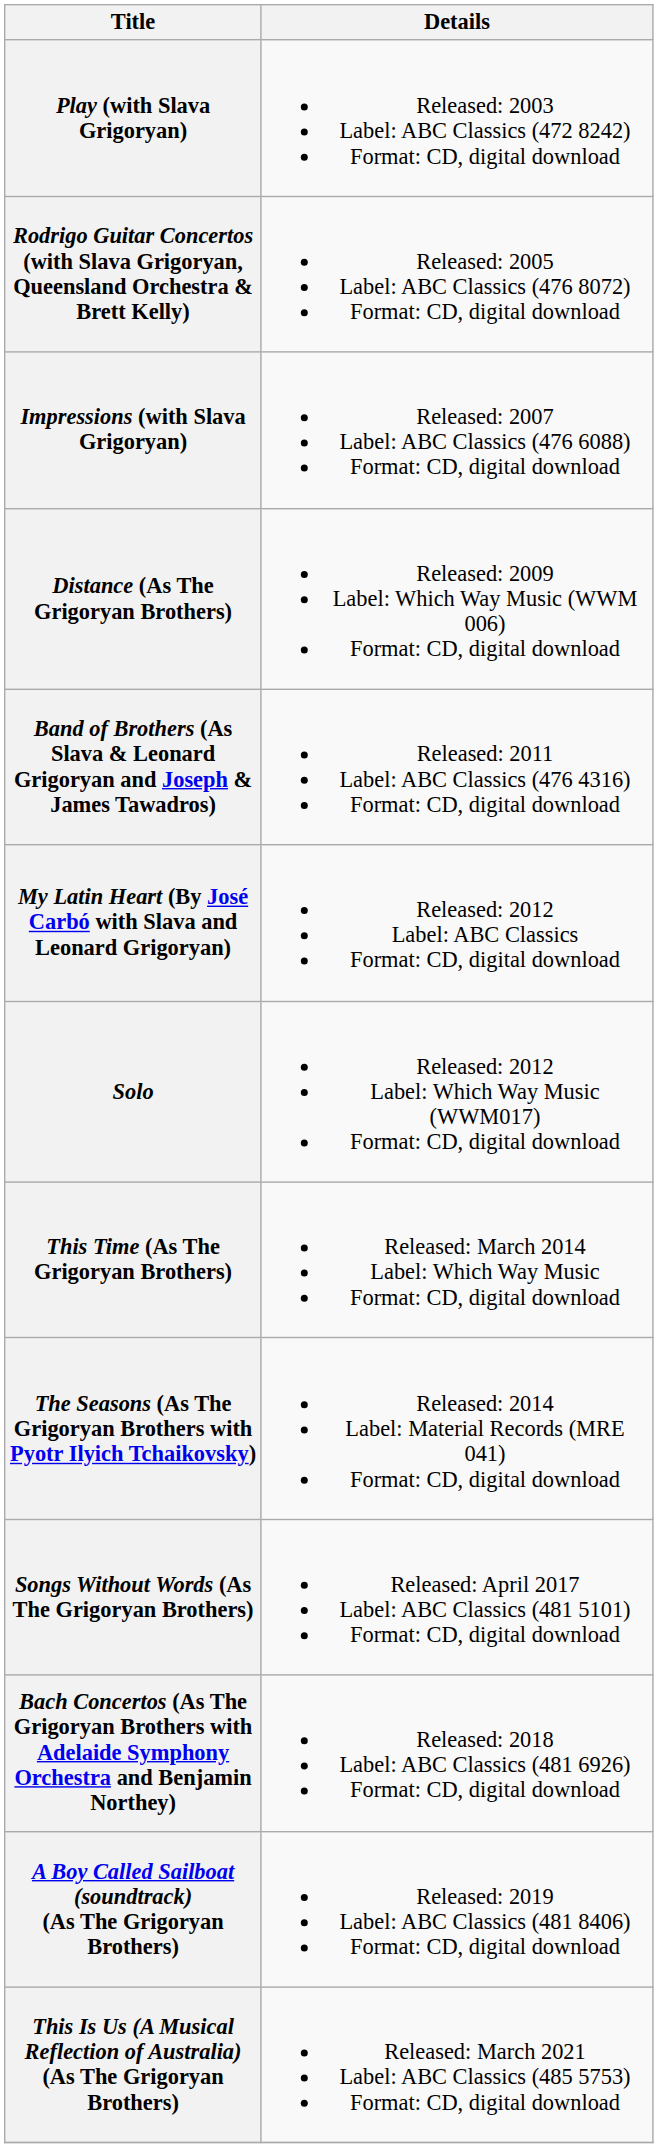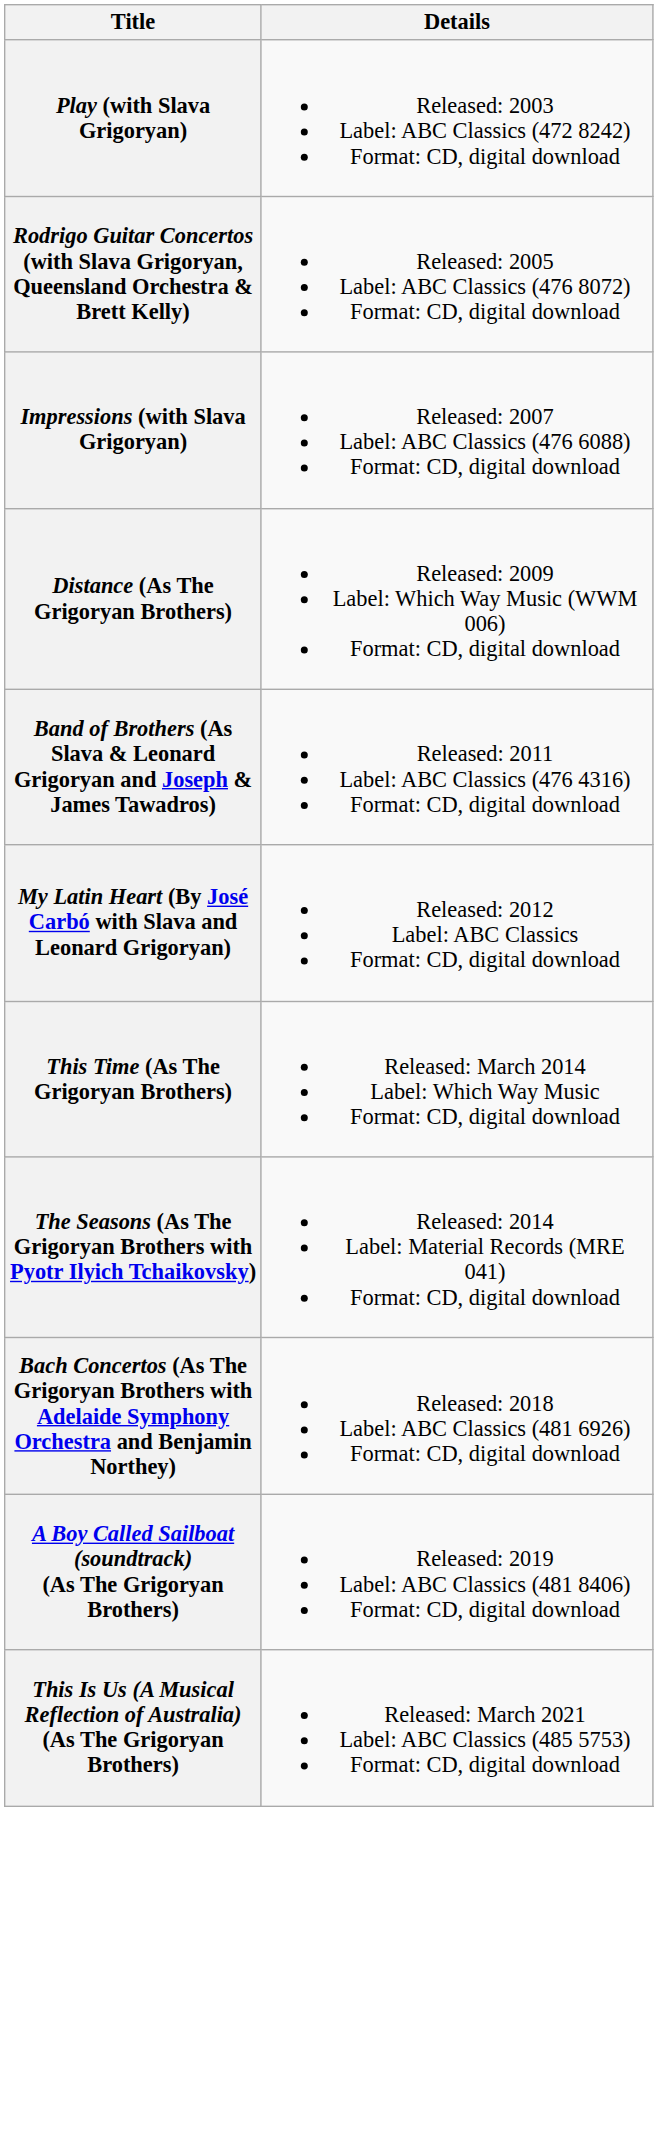 <table class="wikitable plainrowheaders" style="text-align:center;" border="1">
 <tr>
 <th scope="col" style="width:11em;">Title</th>
 <th scope="col" style="width:17em;">Details</th>
 </tr>
 <tr>
 <th scope="row"><em>Play</em> (with Slava Grigoryan)</th>
 <td><br><ul><li>Released: 2003</li><li>Label: ABC Classics (472 8242)</li><li>Format: CD, digital download</li></ul></td>
 </tr>
 <tr>
 <th scope="row"><em>Rodrigo Guitar Concertos</em> (with Slava Grigoryan, Queensland Orchestra & Brett Kelly)</th>
 <td><br><ul><li>Released: 2005</li><li>Label: ABC Classics (476 8072)</li><li>Format: CD, digital download</li></ul></td>
 </tr>
 <tr>
 <th scope="row"><em>Impressions</em> (with Slava Grigoryan)</th>
 <td><br><ul><li>Released: 2007</li><li>Label: ABC Classics (476 6088)</li><li>Format: CD, digital download</li></ul></td>
 </tr>
 <tr>
 <th scope="row"><em>Distance</em> (As The Grigoryan Brothers)</th>
 <td><br><ul><li>Released: 2009</li><li>Label: Which Way Music (WWM 006)</li><li>Format: CD, digital download</li></ul></td>
 </tr>
 <tr>
 <th scope="row"><em>Band of Brothers</em> (As Slava & Leonard Grigoryan and <a href='#'>Joseph</a> & James Tawadros)</th>
 <td><br><ul><li>Released: 2011</li><li>Label: ABC Classics (476 4316)</li><li>Format: CD, digital download</li></ul></td>
 </tr>
 <tr>
 <th scope="row"><em>My Latin Heart</em> (By <a href='#'>José Carbó</a> with Slava and Leonard Grigoryan)</th>
 <td><br><ul><li>Released: 2012</li><li>Label: ABC Classics</li><li>Format: CD, digital download</li></ul></td>
 </tr>
 <tr>
-<th scope="row"><em>Solo</em></th>
-<td><br><ul><li>Released: 2012</li><li>Label: Which Way Music (WWM017)</li><li>Format: CD, digital download</li></ul></td>
-</tr>
-<tr>
 <th scope="row"><em>This Time</em> (As The Grigoryan Brothers)</th>
 <td><br><ul><li>Released: March 2014</li><li>Label: Which Way Music</li><li>Format: CD, digital download</li></ul></td>
 </tr>
 <tr>
 <th scope="row"><em>The Seasons</em> (As The Grigoryan Brothers with <a href='#'>Pyotr Ilyich Tchaikovsky</a>)</th>
 <td><br><ul><li>Released: 2014</li><li>Label: Material Records (MRE 041)</li><li>Format: CD, digital download</li></ul></td>
-</tr>
-<tr>
-<th scope="row"><em>Songs Without Words</em> (As The Grigoryan Brothers)</th>
-<td><br><ul><li>Released: April 2017</li><li>Label: ABC Classics (481 5101)</li><li>Format: CD, digital download</li></ul></td>
 </tr>
 <tr>
 <th scope="row"><em>Bach Concertos</em> (As The Grigoryan Brothers with <a href='#'>Adelaide Symphony Orchestra</a> and Benjamin Northey)</th>
 <td><br><ul><li>Released: 2018</li><li>Label: ABC Classics (481 6926)</li><li>Format: CD, digital download</li></ul></td>
 </tr>
 <tr>
 <th scope="row"><em><a href='#'>A Boy Called Sailboat</a> (soundtrack)</em> <br>(As The Grigoryan Brothers)</th>
 <td><br><ul><li>Released: 2019</li><li>Label: ABC Classics (481 8406)</li><li>Format: CD, digital download</li></ul></td>
 </tr>
 <tr>
 <th scope="row"><em>This Is Us (A Musical Reflection of Australia)</em> (As The Grigoryan Brothers)</th>
 <td><br><ul><li>Released: March 2021</li><li>Label: ABC Classics (485 5753)</li><li>Format: CD, digital download</li></ul></td>
 </tr>
 <tr>
 </tr>
 </table>
